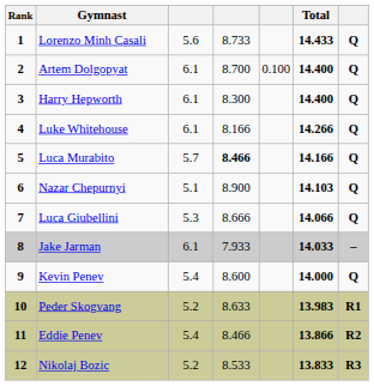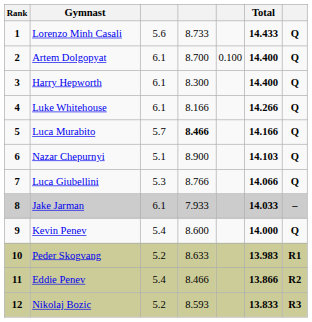 <table style="text-align:center;" class="wikitable sortable">
 <tr>
 <th scope="col" style="width:15px;"><small>Rank</small></th>
 <th scope="col" style="width:160px;">Gymnast</th>
 <th scope="col" style="width:50px;"><small></small></th>
 <th scope="col" style="width:50px;"><small></small></th>
 <th scope="col" style="width:20px;"><small></small></th>
 <th scope="col" style="width:50px;">Total</th>
 <th scope="col" style="width:30px;"><small></small></th>
 </tr>
 <tr>
 <td scope="row" style="text-align:center"><strong>1</strong></td>
 <td style="height:30px; text-align:left;"> <a href='#'>Lorenzo Minh Casali</a></td>
 <td>5.6</td>
 <td>8.733</td>
 <td></td>
 <td><strong>14.433</strong></td>
 <td><strong>Q</strong></td>
 </tr>
 <tr>
 <td scope="row" style="text-align:center"><strong>2</strong></td>
 <td style="height:30px; text-align:left;"> <a href='#'>Artem Dolgopyat</a></td>
 <td>6.1</td>
 <td>8.700</td>
 <td>0.100</td>
 <td><strong>14.400</strong></td>
 <td><strong>Q</strong></td>
 </tr>
 <tr>
 <td scope="row" style="text-align:center"><strong>3</strong></td>
 <td style="height:30px; text-align:left;"> <a href='#'>Harry Hepworth</a></td>
 <td>6.1</td>
 <td>8.300</td>
 <td></td>
 <td><strong>14.400</strong></td>
 <td><strong>Q</strong></td>
 </tr>
 <tr>
 <td scope="row" style="text-align:center"><strong>4</strong></td>
 <td style="height:30px; text-align:left;"> <a href='#'>Luke Whitehouse</a></td>
 <td>6.1</td>
 <td>8.166</td>
 <td></td>
 <td><strong>14.266</strong></td>
 <td><strong>Q</strong></td>
 </tr>
 <tr>
 <td scope="row" style="text-align:center"><strong>5</strong></td>
 <td style="height:30px; text-align:left;"> <a href='#'>Luca Murabito</a></td>
 <td>5.7</td>
 <td><strong>8.466</strong></td>
 <td></td>
 <td><strong>14.166</strong></td>
 <td><strong>Q</strong></td>
 </tr>
 <tr>
 <td scope="row" style="text-align:center"><strong>6</strong></td>
 <td style="height:30px; text-align:left;"> <a href='#'>Nazar Chepurnyi</a></td>
 <td>5.1</td>
 <td>8.900</td>
 <td></td>
 <td><strong>14.103</strong></td>
 <td><strong>Q</strong></td>
 </tr>
 <tr>
 <td scope="row" style="text-align:center"><strong>7</strong></td>
 <td style="height:30px; text-align:left;"> <a href='#'>Luca Giubellini</a></td>
 <td>5.3</td>
-<td>8.666</td>
+<td>8.766</td>
 <td></td>
 <td><strong>14.066</strong></td>
 <td><strong>Q</strong></td>
 </tr>
 <tr style="background:#cccccc;">
 <td scope="row" style="text-align:center"><strong>8</strong></td>
 <td style="height:30px; text-align:left;"> <a href='#'>Jake Jarman</a></td>
 <td>6.1</td>
 <td>7.933</td>
 <td></td>
 <td><strong>14.033</strong></td>
 <td><strong>–</strong></td>
 </tr>
 <tr>
 <td scope="row" style="text-align:center"><strong>9</strong></td>
 <td style="height:30px; text-align:left;"> <a href='#'>Kevin Penev</a></td>
 <td>5.4</td>
 <td>8.600</td>
 <td></td>
 <td><strong>14.000</strong></td>
 <td><strong>Q</strong></td>
 </tr>
 <tr style="background:#cccc99;">
 <td scope="row" style="text-align:center"><strong>10</strong></td>
 <td style="height:30px; text-align:left;"> <a href='#'>Peder Skogvang</a></td>
 <td>5.2</td>
 <td>8.633</td>
 <td></td>
 <td><strong>13.983</strong></td>
 <td><strong>R1</strong></td>
 </tr>
 <tr style="background:#cccc99;">
 <td scope="row" style="text-align:center"><strong>11</strong></td>
 <td style="height:30px; text-align:left;"> <a href='#'>Eddie Penev</a></td>
 <td>5.4</td>
 <td>8.466</td>
 <td></td>
 <td><strong>13.866</strong></td>
 <td><strong>R2</strong></td>
 </tr>
 <tr style="background:#cccc99;">
 <td scope="row" style="text-align:center"><strong>12</strong></td>
 <td style="height:30px; text-align:left;"> <a href='#'>Nikolaj Bozic</a></td>
 <td>5.2</td>
-<td>8.533</td>
+<td>8.593</td>
 <td></td>
 <td><strong>13.833</strong></td>
 <td><strong>R3</strong></td>
 </tr>
 </table>
